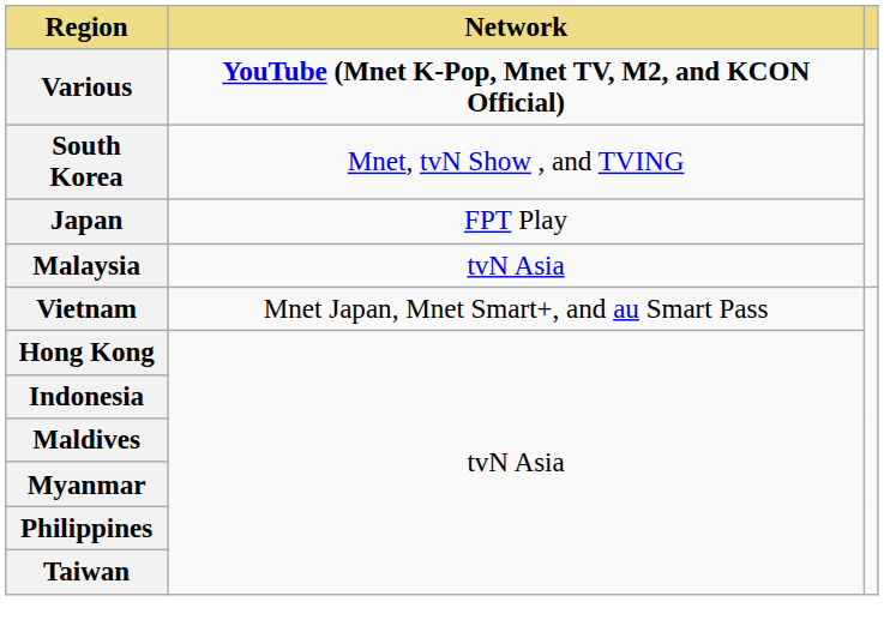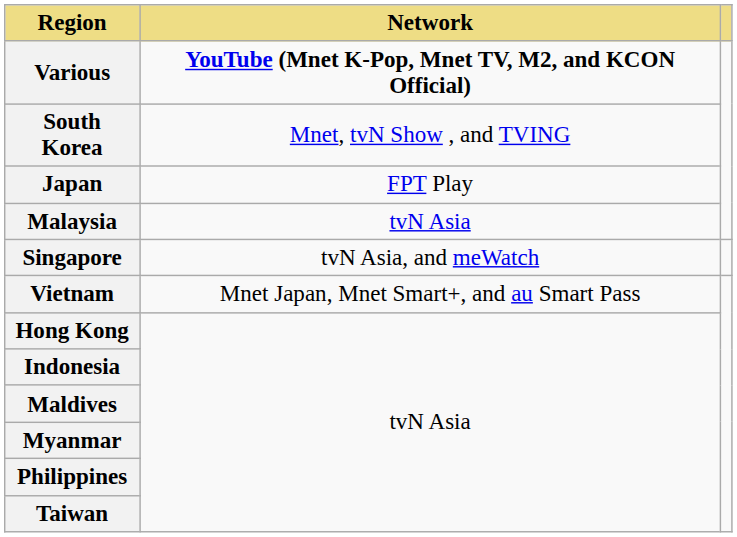 <table class="wikitable" style="text-align:center; width:40%">
 <tr>
 <th scope="col" style="background-color:#EEDD85">Region</th>
 <th scope="col" style="background-color:#EEDD85">Network</th>
 <th scope="col" style="background-color:#EEDD85"></th>
 </tr>
 <tr>
 <th scope="col">Various</th>
 <td><strong><a href='#'>YouTube</a> (Mnet K-Pop, Mnet TV, M2, and KCON Official)</strong></td>
 <td rowspan="4"></td>
 </tr>
 <tr>
 <th scope="col">South Korea</th>
 <td><a href='#'>Mnet</a>, <a href='#'>tvN Show</a> , and <a href='#'>TVING</a></td>
 </tr>
 <tr>
 <th scope="col">Japan</th>
 <td><a href='#'>FPT</a> Play</td>
 </tr>
 <tr>
 <th scope="col">Malaysia</th>
 <td><a href='#'>tvN Asia</a></td>
+</tr>
+<tr>
+<th scope="col">Singapore</th>
+<td>tvN Asia, and <a href='#'>meWatch</a></td>
+<td></td>
 </tr>
 <tr>
 <th scope="col">Vietnam</th>
 <td>Mnet Japan, Mnet Smart+, and <a href='#'>au</a> Smart Pass</td>
 <td rowspan="7"></td>
 </tr>
 <tr>
 <th scope="col">Hong Kong</th>
 <td rowspan="6">tvN Asia</td>
 </tr>
 <tr>
 <th scope="col">Indonesia</th>
 </tr>
 <tr>
 <th scope="col">Maldives</th>
 </tr>
 <tr>
 <th scope="col">Myanmar</th>
 </tr>
 <tr>
 <th scope="col">Philippines</th>
 </tr>
 <tr>
 <th scope="col">Taiwan</th>
 </tr>
 </table>
